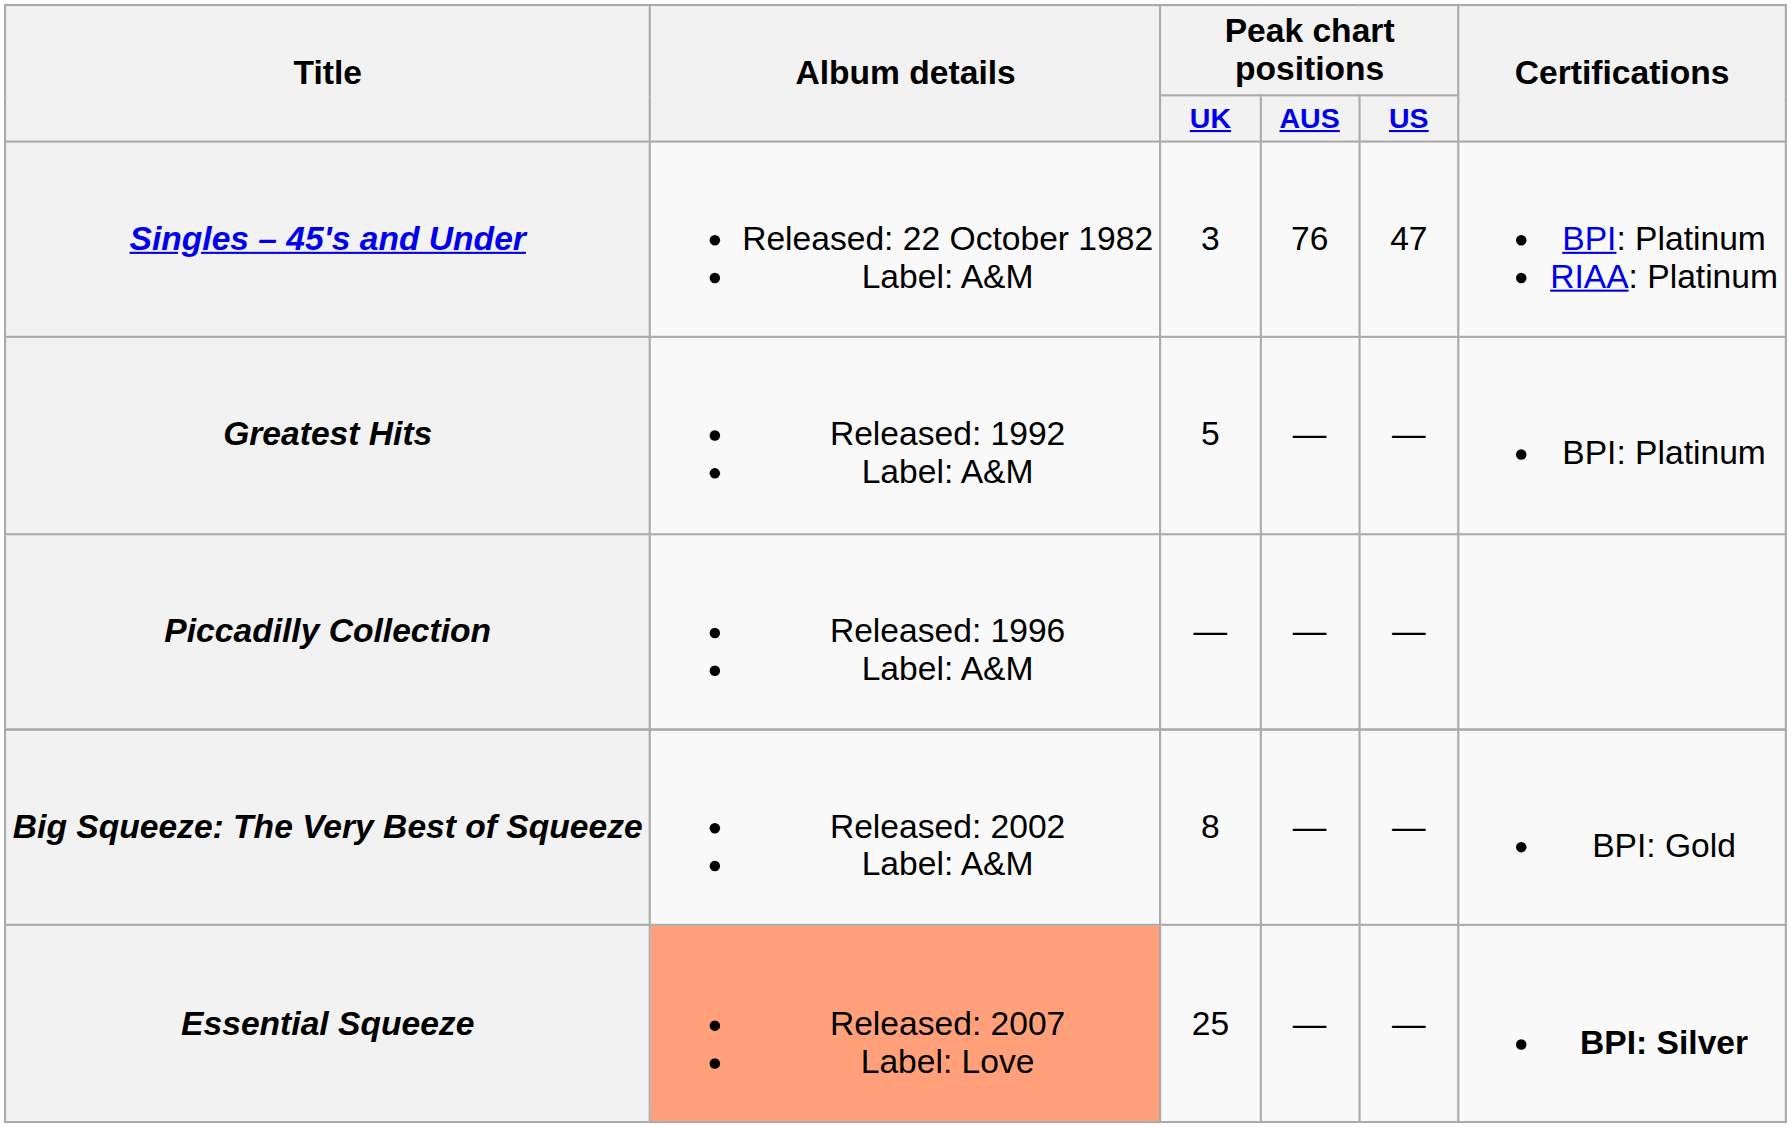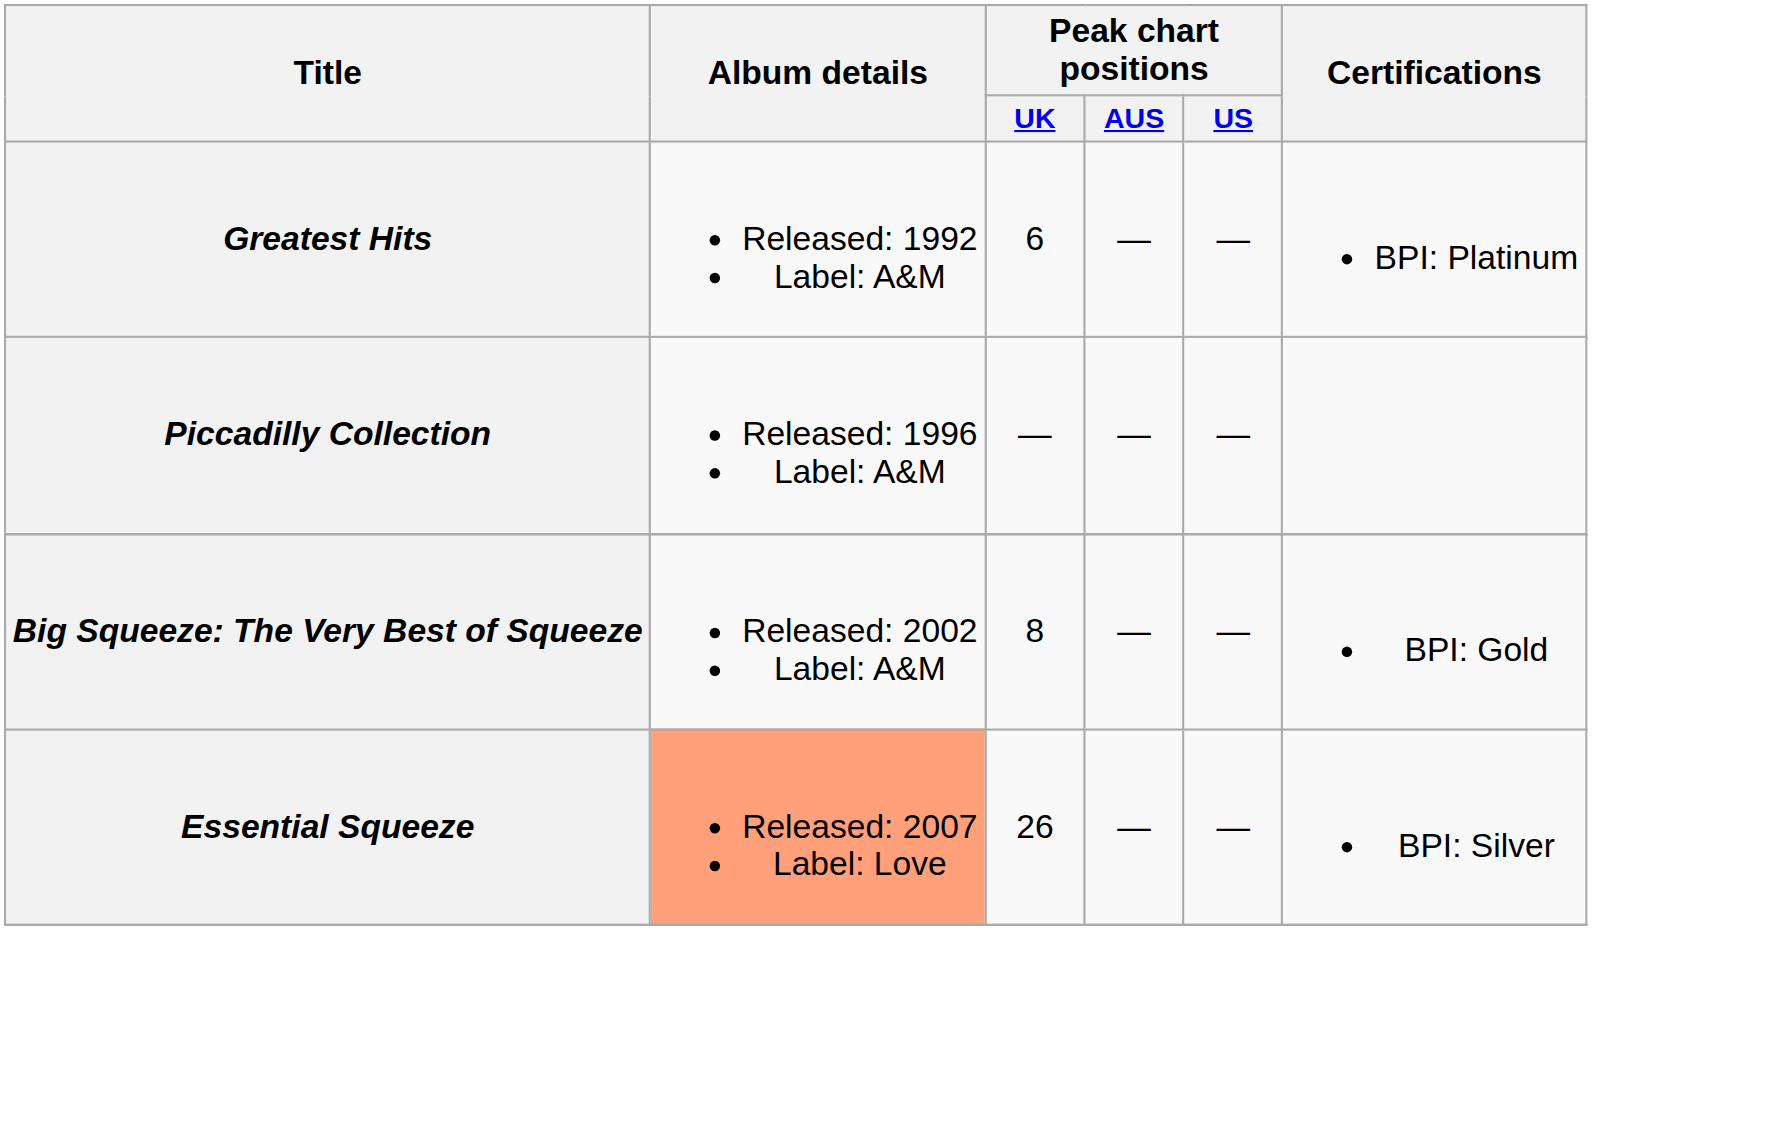 <table class="wikitable plainrowheaders" style="text-align:center;">
 <tr>
 <th rowspan="2">Title</th>
 <th rowspan="2">Album details</th>
 <th colspan="3">Peak chart positions</th>
 <th rowspan="2">Certifications</th>
 </tr>
 <tr>
 <th style="width:3em; font-size:85%"><a href='#'>UK</a><br></th>
 <th style="width:3em; font-size:85%"><a href='#'>AUS</a><br></th>
 <th style="width:3em; font-size:85%"><a href='#'>US</a><br></th>
 </tr>
 <tr>
-<th scope="row"><em><a href='#'>Singles – 45's and Under</a></em></th>
-<td><br><ul><li>Released: 22 October 1982</li><li>Label: A&M</li></ul></td>
-<td>3</td>
-<td>76</td>
-<td>47</td>
-<td><br><ul><li><a href='#'>BPI</a>: Platinum</li><li><a href='#'>RIAA</a>: Platinum</li></ul></td>
-</tr>
-<tr>
 <th scope="row"><em>Greatest Hits</em></th>
 <td><br><ul><li>Released: 1992</li><li>Label: A&M</li></ul></td>
-<td>5</td>
+<td>6</td>
 <td>—</td>
 <td>—</td>
 <td><br><ul><li>BPI: Platinum</li></ul></td>
 </tr>
 <tr>
 <th scope="row"><em>Piccadilly Collection</em></th>
 <td><br><ul><li>Released: 1996</li><li>Label: A&M</li></ul></td>
 <td>—</td>
 <td>—</td>
 <td>—</td>
 <td></td>
 </tr>
 <tr>
 </tr>
 <tr>
 <th scope="row"><em>Big Squeeze: The Very Best of Squeeze</em></th>
 <td><br><ul><li>Released: 2002</li><li>Label: A&M</li></ul></td>
 <td>8</td>
 <td>—</td>
 <td>—</td>
 <td><br><ul><li>BPI: Gold</li></ul></td>
 </tr>
 <tr>
 <th scope="row"><em>Essential Squeeze</em></th>
 <td style="background: lightsalmon;"><br><ul><li>Released: 2007</li><li>Label: Love</li></ul></td>
-<td>25</td>
+<td>26</td>
 <td>—</td>
 <td>—</td>
-<td><strong><br><ul><li>BPI: Silver</li></ul></strong></td>
+<td><br><ul><li>BPI: Silver</li></ul></td>
 </tr>
 <tr>
 </tr>
 </table>
